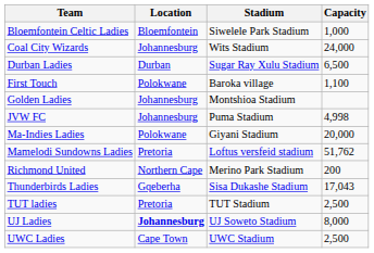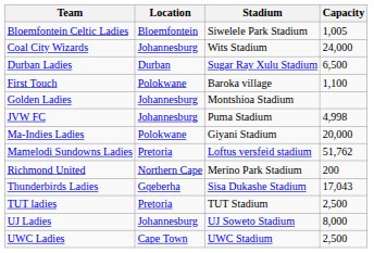 <table class="wikitable sortable">
 <tr>
 <th>Team</th>
 <th>Location</th>
 <th>Stadium</th>
 <th>Capacity</th>
 </tr>
 <tr>
 <td><a href='#'>Bloemfontein Celtic Ladies</a></td>
 <td><a href='#'>Bloemfontein</a></td>
 <td>Siwelele Park Stadium</td>
-<td>1,000</td>
+<td>1,005</td>
 </tr>
 <tr>
 <td><a href='#'>Coal City Wizards</a></td>
 <td><a href='#'>Johannesburg</a></td>
 <td>Wits Stadium</td>
 <td>24,000</td>
 </tr>
 <tr>
 <td><a href='#'>Durban Ladies</a></td>
 <td><a href='#'>Durban</a></td>
 <td><a href='#'>Sugar Ray Xulu Stadium</a></td>
 <td>6,500</td>
 </tr>
 <tr>
 <td><a href='#'>First Touch</a></td>
 <td><a href='#'>Polokwane</a></td>
 <td>Baroka village</td>
 <td>1,100</td>
 </tr>
 <tr>
 <td><a href='#'>Golden Ladies</a></td>
 <td><a href='#'>Johannesburg</a></td>
 <td>Montshioa Stadium</td>
 <td></td>
 </tr>
 <tr>
 <td><a href='#'>JVW FC</a></td>
 <td><a href='#'>Johannesburg</a></td>
 <td>Puma Stadium</td>
 <td>4,998</td>
 </tr>
 <tr>
 <td><a href='#'>Ma-Indies Ladies</a></td>
 <td><a href='#'>Polokwane</a></td>
 <td>Giyani Stadium</td>
 <td>20,000</td>
 </tr>
 <tr>
 <td><a href='#'>Mamelodi Sundowns Ladies</a></td>
 <td><a href='#'>Pretoria</a></td>
 <td><a href='#'>Loftus versfeid stadium</a></td>
 <td>51,762</td>
 </tr>
 <tr>
 <td><a href='#'>Richmond United</a></td>
 <td><a href='#'>Northern Cape</a></td>
 <td>Merino Park Stadium</td>
 <td>200</td>
 </tr>
 <tr>
 <td><a href='#'>Thunderbirds Ladies</a></td>
 <td><a href='#'>Gqeberha</a></td>
 <td><a href='#'>Sisa Dukashe Stadium</a></td>
 <td>17,043</td>
 </tr>
 <tr>
 <td><a href='#'>TUT ladies</a></td>
 <td><a href='#'>Pretoria</a></td>
 <td>TUT Stadium</td>
 <td>2,500</td>
 </tr>
 <tr>
 <td><a href='#'>UJ Ladies</a></td>
-<td><strong><a href='#'>Johannesburg</a></strong></td>
+<td><a href='#'>Johannesburg</a></td>
 <td><a href='#'>UJ Soweto Stadium</a></td>
 <td>8,000</td>
 </tr>
 <tr>
 <td><a href='#'>UWC Ladies</a></td>
 <td><a href='#'>Cape Town</a></td>
 <td><a href='#'>UWC Stadium</a></td>
 <td>2,500</td>
 </tr>
 </table>
